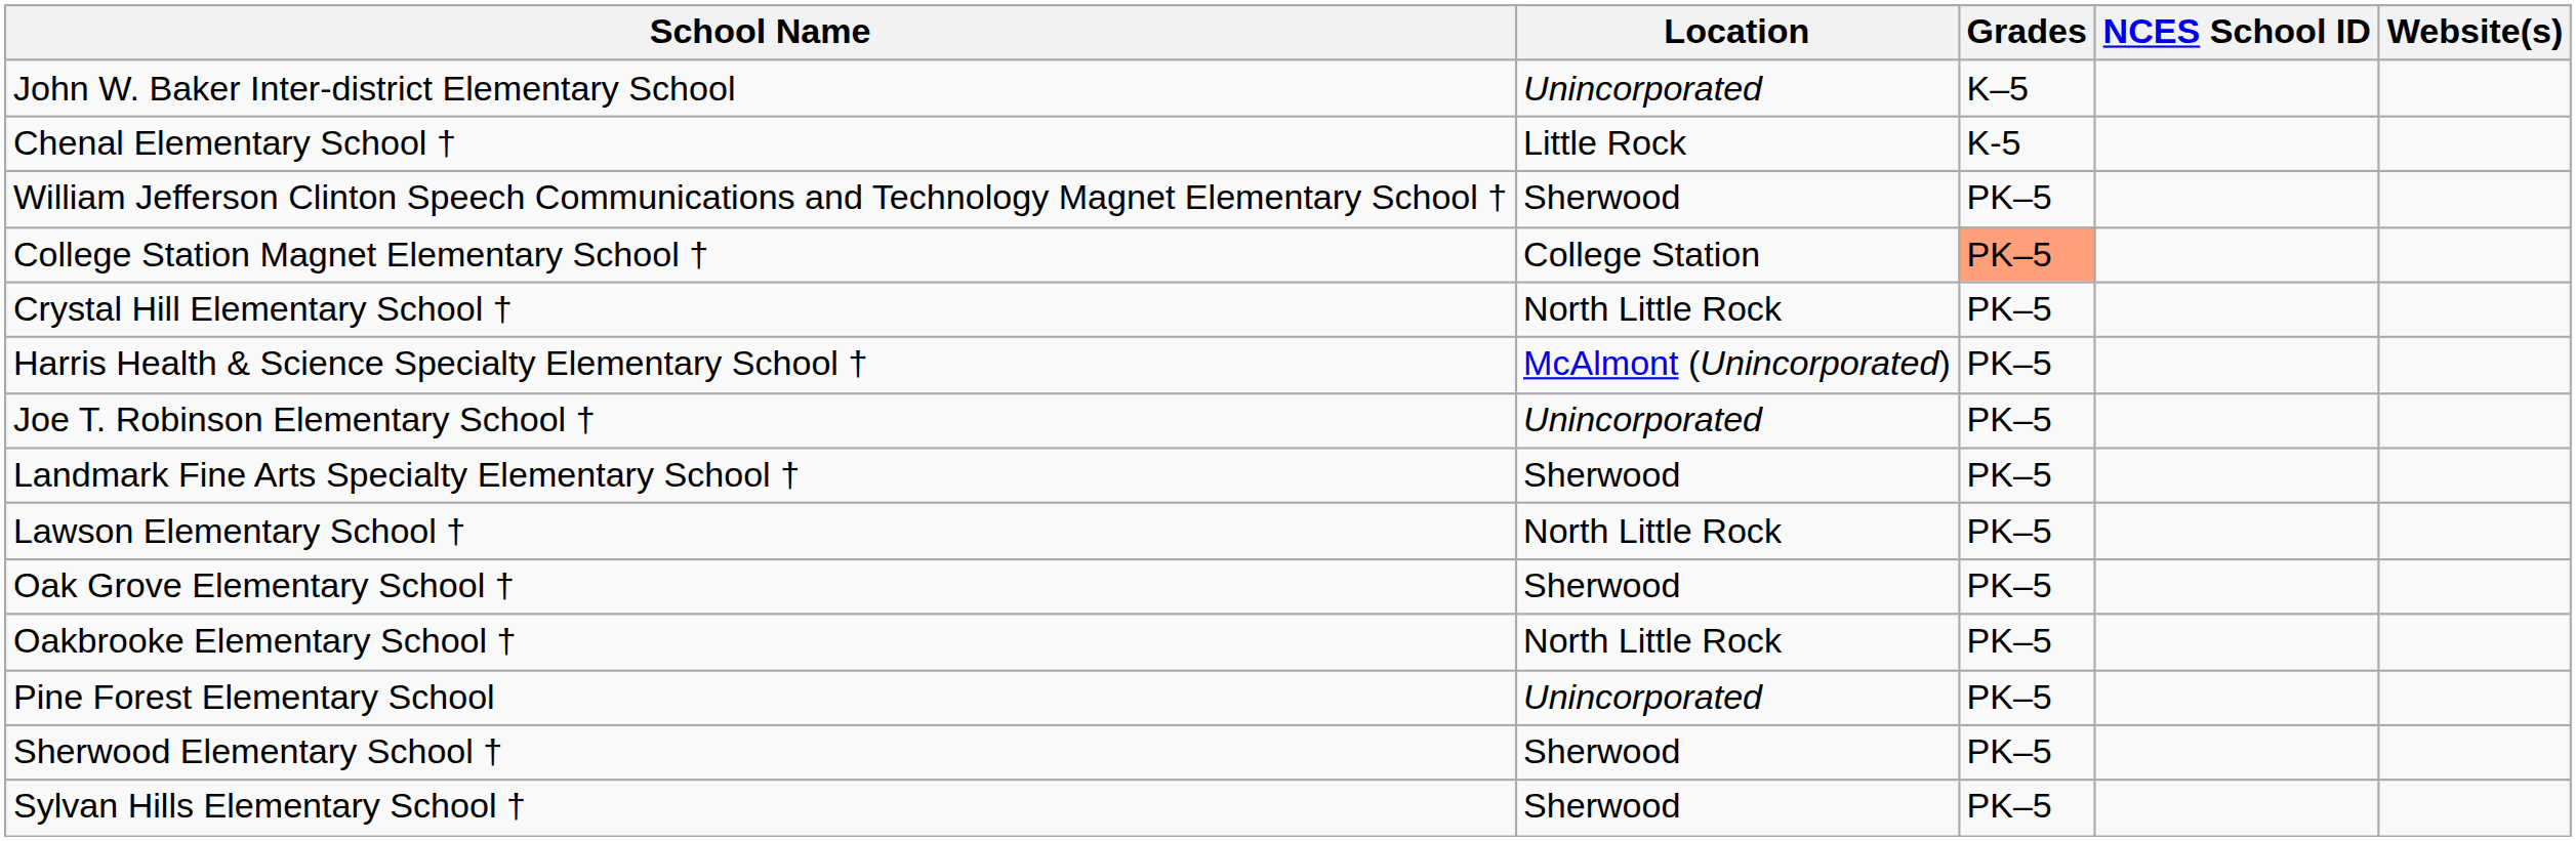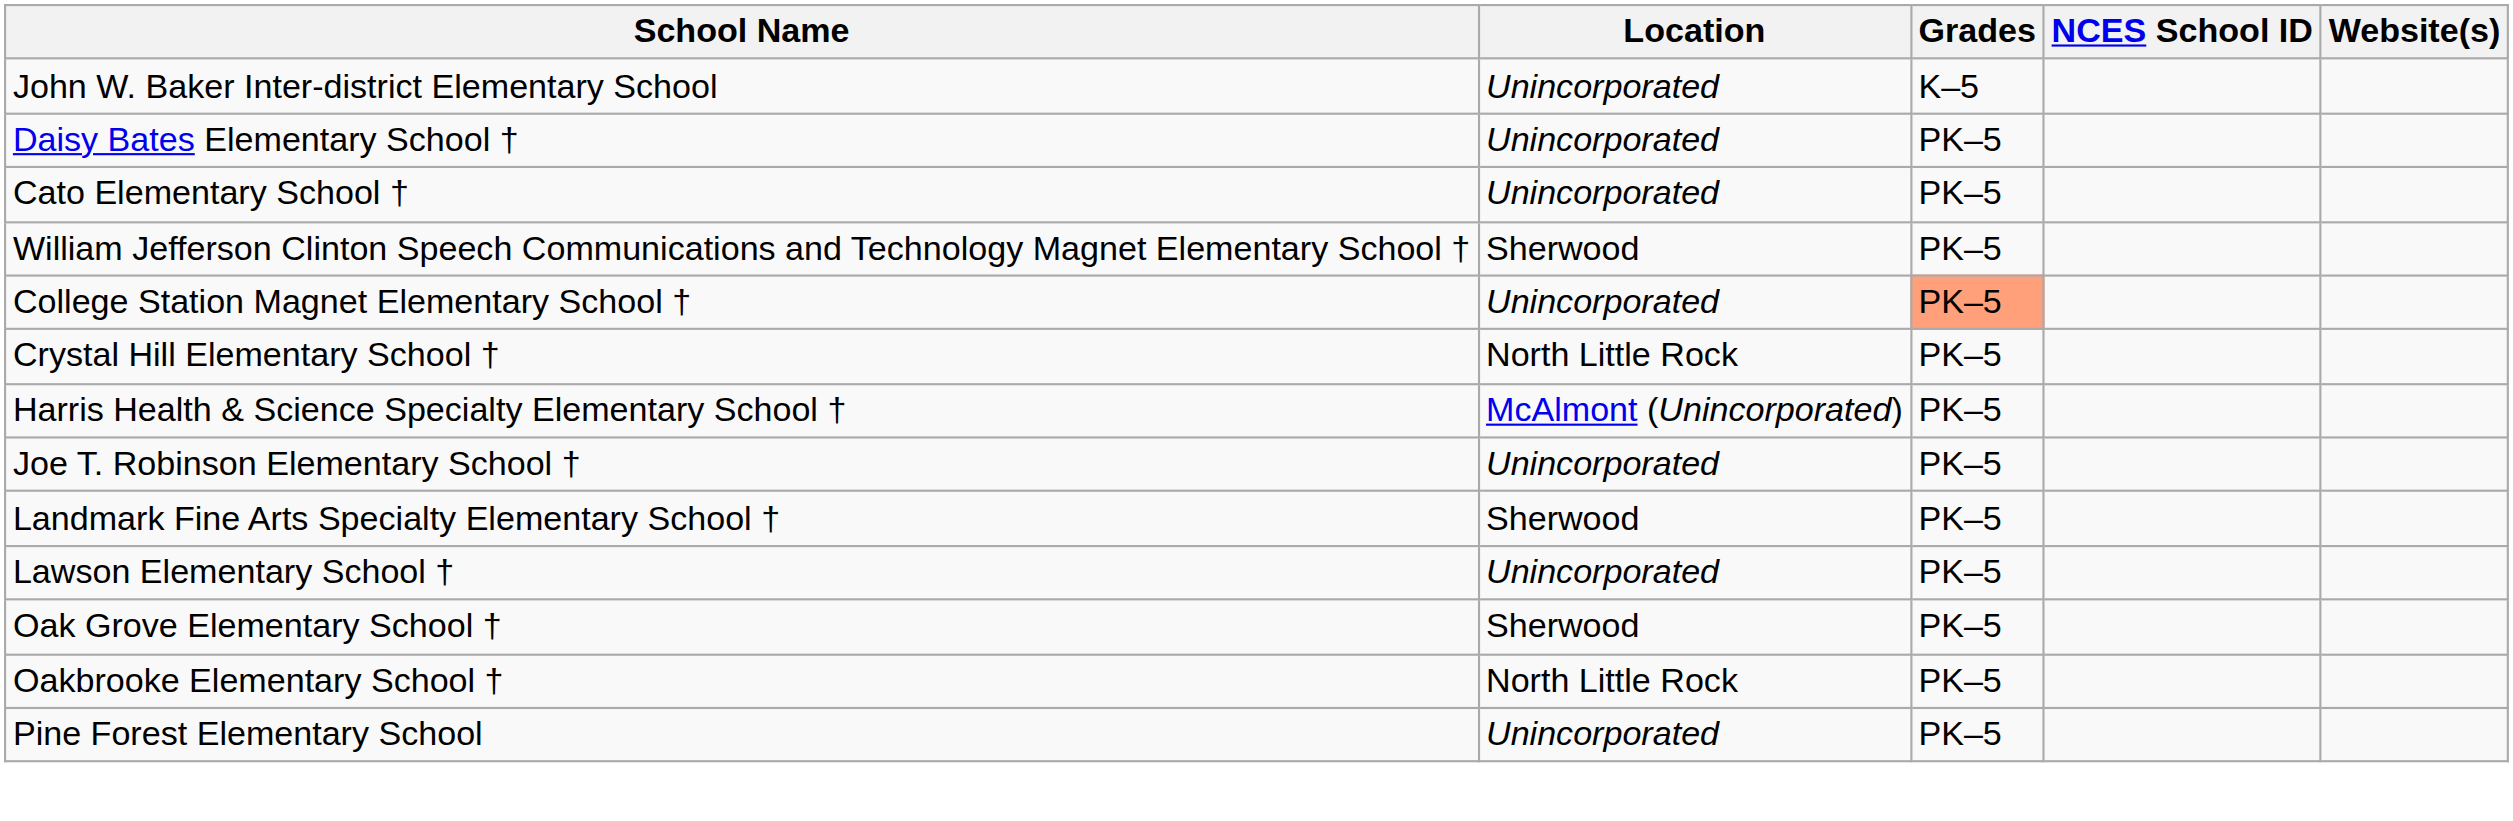 <table class="wikitable sortable" border="1">
 <tr>
 <th scope="col">School Name</th>
 <th scope="col">Location</th>
 <th scope="col">Grades</th>
 <th scope="col"><a href='#'>NCES</a> School ID</th>
 <th scope="col" class="unsortable">Website(s)</th>
 </tr>
 <tr>
 <td>John W. Baker Inter-district Elementary School</td>
 <td><em>Unincorporated</em></td>
 <td>K–5</td>
 <td></td>
 <td></td>
 </tr>
 <tr>
-<td>Chenal Elementary School †</td>
-<td>Little Rock</td>
-<td>K-5</td>
+<td><a href='#'>Daisy Bates</a> Elementary School †</td>
+<td><em>Unincorporated</em></td>
+<td>PK–5</td>
+<td></td>
+<td></td>
+</tr>
+<tr>
+<td>Cato Elementary School †</td>
+<td><em>Unincorporated</em></td>
+<td>PK–5</td>
 <td></td>
 <td></td>
 </tr>
 <tr>
 <td>William Jefferson Clinton Speech Communications and Technology Magnet Elementary School †</td>
 <td>Sherwood</td>
 <td>PK–5</td>
 <td></td>
 <td></td>
 </tr>
 <tr>
 <td>College Station Magnet Elementary School †</td>
-<td>College Station</td>
+<td><em>Unincorporated</em></td>
 <td style="background: lightsalmon;">PK–5</td>
 <td></td>
 <td></td>
 </tr>
 <tr>
 <td>Crystal Hill Elementary School †</td>
 <td>North Little Rock</td>
 <td>PK–5</td>
 <td></td>
 <td></td>
 </tr>
 <tr>
 <td>Harris Health & Science Specialty Elementary School †</td>
 <td><a href='#'>McAlmont</a> (<em>Unincorporated</em>)</td>
 <td>PK–5</td>
 <td></td>
 <td></td>
 </tr>
 <tr>
 <td>Joe T. Robinson Elementary School †</td>
 <td><em>Unincorporated</em></td>
 <td>PK–5</td>
 <td></td>
 <td></td>
 </tr>
 <tr>
 <td>Landmark Fine Arts Specialty Elementary School †</td>
 <td>Sherwood</td>
 <td>PK–5</td>
 <td></td>
 <td></td>
 </tr>
 <tr>
 <td>Lawson Elementary School †</td>
-<td>North Little Rock</td>
+<td><em>Unincorporated</em></td>
 <td>PK–5</td>
 <td></td>
 <td></td>
 </tr>
 <tr>
 <td>Oak Grove Elementary School †</td>
 <td>Sherwood</td>
 <td>PK–5</td>
 <td></td>
 <td></td>
 </tr>
 <tr>
 <td>Oakbrooke Elementary School †</td>
 <td>North Little Rock</td>
 <td>PK–5</td>
 <td></td>
 <td></td>
 </tr>
 <tr>
 <td>Pine Forest Elementary School</td>
 <td><em>Unincorporated</em></td>
 <td>PK–5</td>
 <td></td>
 <td><br></td>
 </tr>
-<tr>
-<td>Sherwood Elementary School †</td>
-<td>Sherwood</td>
-<td>PK–5</td>
-<td></td>
-<td></td>
-</tr>
-<tr>
-<td>Sylvan Hills Elementary School †</td>
-<td>Sherwood</td>
-<td>PK–5</td>
-<td></td>
-<td></td>
-</tr>
 </table>
